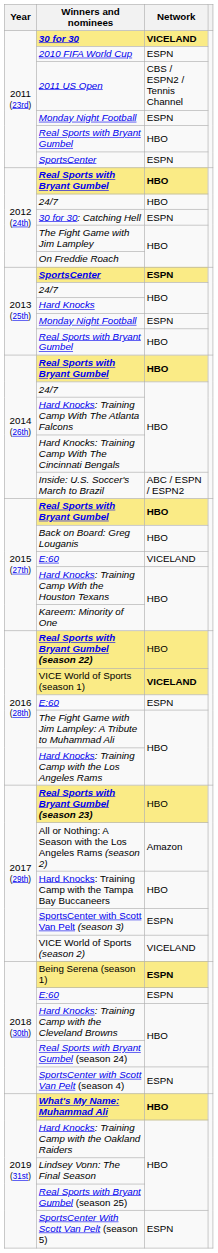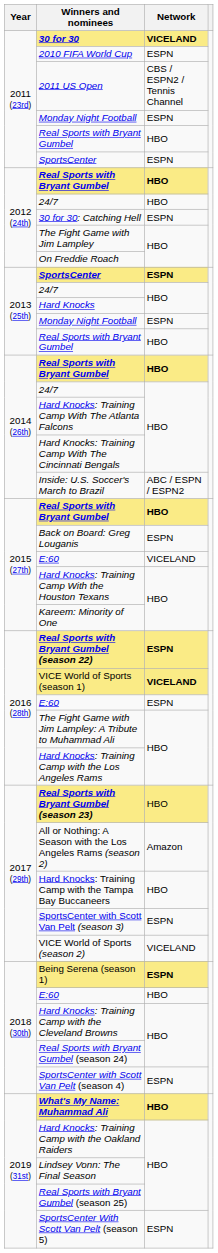 <table class="wikitable" width="55%" cellpadding="5">
 <tr>
 <th width="10%"><strong>Year</strong></th>
 <th width="40%"><strong>Winners and nominees</strong></th>
 <th width="15%"><strong>Network</strong></th>
 <th width="1%"><strong></strong></th>
 </tr>
 <tr>
 <td rowspan="6" style="text-align:center;">2011<br><small>(<a href='#'>23rd</a>)</small></td>
 <td style="background:#FAEB86;"><strong><em><a href='#'>30 for 30</a></em></strong></td>
 <td style="background:#FAEB86;"><strong>VICELAND</strong></td>
 <td rowspan="6" style="text-align:center;"></td>
 </tr>
 <tr>
 <td><em><a href='#'>2010 FIFA World Cup</a></em></td>
 <td>ESPN</td>
 </tr>
 <tr>
 <td><em><a href='#'>2011 US Open</a></em></td>
 <td>CBS / ESPN2 / Tennis Channel</td>
 </tr>
 <tr>
 <td><em><a href='#'>Monday Night Football</a></em></td>
 <td>ESPN</td>
 </tr>
 <tr>
 <td><em><a href='#'>Real Sports with Bryant Gumbel</a></em></td>
 <td>HBO</td>
 </tr>
 <tr>
 <td><em><a href='#'>SportsCenter</a></em></td>
 <td>ESPN</td>
 </tr>
 <tr>
 <td rowspan="5" style="text-align:center;">2012<br><small>(<a href='#'>24th</a>)</small></td>
 <td style="background:#FAEB86;"><strong><em><a href='#'>Real Sports with Bryant Gumbel</a></em></strong></td>
 <td style="background:#FAEB86;"><strong>HBO</strong></td>
 <td rowspan="5" style="text-align:center;"></td>
 </tr>
 <tr>
 <td><em>24/7</em></td>
 <td>HBO</td>
 </tr>
 <tr>
 <td><em><a href='#'>30 for 30</a>: Catching Hell</em></td>
 <td>ESPN</td>
 </tr>
 <tr>
 <td><em>The Fight Game with Jim Lampley</em></td>
 <td rowspan="2">HBO</td>
 </tr>
 <tr>
 <td><em>On Freddie Roach</em></td>
 </tr>
 <tr>
 <td rowspan="5" style="text-align:center;">2013<br><small>(<a href='#'>25th</a>)</small></td>
 <td style="background:#FAEB86;"><strong><em><a href='#'>SportsCenter</a></em></strong></td>
 <td style="background:#FAEB86;"><strong>ESPN</strong></td>
 <td rowspan="5" style="text-align:center;"></td>
 </tr>
 <tr>
 <td><em>24/7</em></td>
 <td rowspan="2">HBO</td>
 </tr>
 <tr>
 <td><em><a href='#'>Hard Knocks</a></em></td>
 </tr>
 <tr>
 <td><em><a href='#'>Monday Night Football</a></em></td>
 <td>ESPN</td>
 </tr>
 <tr>
 <td><em><a href='#'>Real Sports with Bryant Gumbel</a></em></td>
 <td>HBO</td>
 </tr>
 <tr>
 <td rowspan="5" style="text-align:center;">2014<br><small>(<a href='#'>26th</a>)</small></td>
 <td style="background:#FAEB86;"><strong><em><a href='#'>Real Sports with Bryant Gumbel</a></em></strong></td>
 <td style="background:#FAEB86;"><strong>HBO</strong></td>
 <td rowspan="5" style="text-align:center;"></td>
 </tr>
 <tr>
 <td><em>24/7</em></td>
 <td rowspan="3">HBO</td>
 </tr>
 <tr>
 <td><em><a href='#'>Hard Knocks</a>: Training Camp With The Atlanta Falcons</em></td>
 </tr>
 <tr>
 <td><em>Hard Knocks: Training Camp With The Cincinnati Bengals</em></td>
 </tr>
 <tr>
 <td><em>Inside: U.S. Soccer's March to Brazil</em></td>
 <td>ABC / ESPN / ESPN2</td>
 </tr>
 <tr>
 <td rowspan="5" style="text-align:center;">2015<br><small>(<a href='#'>27th</a>)</small></td>
 <td style="background:#FAEB86;"><strong><em><a href='#'>Real Sports with Bryant Gumbel</a></em></strong></td>
 <td style="background:#FAEB86;"><strong>HBO</strong></td>
 <td rowspan="5" style="text-align:center;"></td>
 </tr>
 <tr>
 <td><em>Back on Board: Greg Louganis</em></td>
-<td>HBO</td>
+<td>ESPN</td>
 </tr>
 <tr>
 <td><em><a href='#'>E:60</a></em></td>
 <td>VICELAND</td>
 </tr>
 <tr>
 <td><em><a href='#'>Hard Knocks</a>: Training Camp With the Houston Texans</em></td>
 <td rowspan="2">HBO</td>
 </tr>
 <tr>
 <td><em>Kareem: Minority of One</em></td>
 </tr>
 <tr>
 <td rowspan="5" style="text-align:center;">2016<br><small>(<a href='#'>28th</a>)</small></td>
 <td style="background:#FAEB86;"><strong><em><a href='#'>Real Sports with Bryant Gumbel</a><em> (season 22)<strong></td>
-<td style="background:#FAEB86;"></strong>HBO<strong></td>
+<td style="background:#FAEB86;"><strong>ESPN</strong></td>
 <td rowspan="5" style="text-align:center;"></td>
 </tr>
 <tr>
 <td style="background:#FAEB86;"></em></strong>VICE World of Sports</em> (season 1)</strong></td>
 <td style="background:#FAEB86;"><strong>VICELAND</strong></td>
 </tr>
 <tr>
 <td><em><a href='#'>E:60</a></em></td>
 <td>ESPN</td>
 </tr>
 <tr>
 <td><em>The Fight Game with Jim Lampley: A Tribute to Muhammad Ali</em></td>
 <td rowspan="2">HBO</td>
 </tr>
 <tr>
 <td><em><a href='#'>Hard Knocks</a>: Training Camp with the Los Angeles Rams</em></td>
 </tr>
 <tr>
 <td rowspan="5" style="text-align:center;">2017<br><small>(<a href='#'>29th</a>)</small></td>
 <td style="background:#FAEB86;"><strong><em><a href='#'>Real Sports with Bryant Gumbel</a><em> (season 23)<strong></td>
 <td style="background:#FAEB86;"></strong>HBO<strong></td>
 <td rowspan="5" style="text-align:center;"></td>
 </tr>
 <tr>
 <td></em>All or Nothing: A Season with the Los Angeles Rams<em> (season 2)</td>
 <td>Amazon</td>
 </tr>
 <tr>
 <td></em><a href='#'>Hard Knocks</a>: Training Camp with the Tampa Bay Buccaneers<em></td>
 <td>HBO</td>
 </tr>
 <tr>
 <td></em><a href='#'>SportsCenter with Scott Van Pelt</a><em> (season 3)</td>
 <td>ESPN</td>
 </tr>
 <tr>
 <td></em>VICE World of Sports<em> (season 2)</td>
 <td>VICELAND</td>
 </tr>
 <tr>
 <td rowspan="5" style="text-align:center;">2018<br><small>(<a href='#'>30th</a>)</small></td>
 <td style="background:#FAEB86;"></em></strong>Being Serena </em> (season 1)</strong></td>
 <td style="background:#FAEB86;"><strong>ESPN</strong></td>
 <td rowspan="5" style="text-align:center;"></td>
 </tr>
 <tr>
 <td><em><a href='#'>E:60</a></em></td>
-<td>ESPN</td>
+<td>HBO</td>
 </tr>
 <tr>
 <td><em><a href='#'>Hard Knocks</a>: Training Camp with the Cleveland Browns</em></td>
 <td rowspan="2">HBO</td>
 </tr>
 <tr>
 <td><em><a href='#'>Real Sports with Bryant Gumbel</a></em> (season 24)</td>
 </tr>
 <tr>
 <td><em><a href='#'>SportsCenter with Scott Van Pelt</a></em> (season 4)</td>
 <td>ESPN</td>
 </tr>
 <tr>
 <td rowspan="5" style="text-align:center;">2019<br><small>(<a href='#'>31st</a>)</small></td>
 <td style="background:#FAEB86;"><strong><em><a href='#'>What's My Name: Muhammad Ali</a></em></strong></td>
 <td style="background:#FAEB86;"><strong>HBO</strong></td>
 <td rowspan="5" style="text-align:center;"></td>
 </tr>
 <tr>
 <td><em><a href='#'>Hard Knocks</a>: Training Camp with the Oakland Raiders</em></td>
 <td rowspan="3">HBO</td>
 </tr>
 <tr>
 <td><em>Lindsey Vonn: The Final Season</em></td>
 </tr>
 <tr>
 <td><em><a href='#'>Real Sports with Bryant Gumbel</a></em> (season 25)</td>
 </tr>
 <tr>
 <td><em><a href='#'>SportsCenter With Scott Van Pelt</a></em> (season 5)</td>
 <td>ESPN</td>
 </tr>
 </table>
